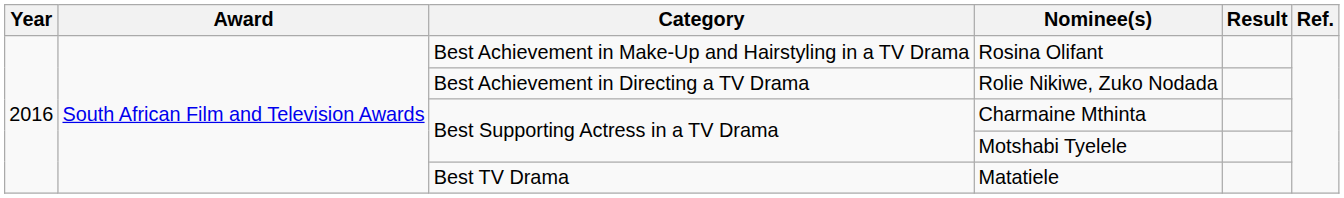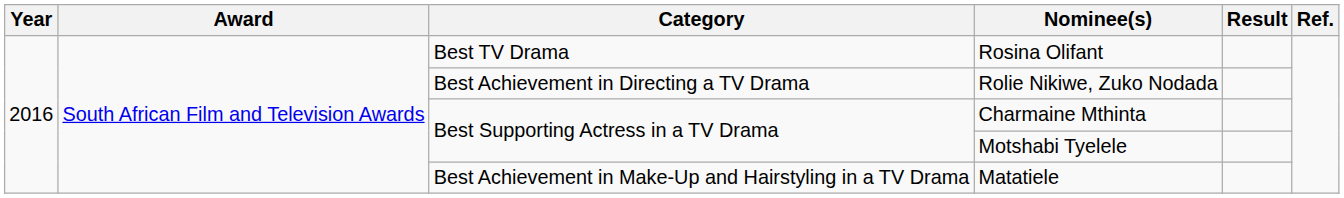 <table class="wikitable sortable plainrowheaders" style="font-size\">
 <tr>
 <th>Year</th>
 <th>Award</th>
 <th>Category</th>
 <th>Nominee(s)</th>
 <th>Result</th>
 <th>Ref.</th>
 </tr>
 <tr>
 <td rowspan="5">2016</td>
 <td rowspan="5"><a href='#'>South African Film and Television Awards</a></td>
-<td>Best Achievement in Make-Up and Hairstyling in  a TV Drama</td>
+<td>Best TV Drama</td>
 <td>Rosina Olifant</td>
 <td></td>
 <td rowspan="5"></td>
 </tr>
 <tr>
 <td>Best Achievement in Directing a TV Drama</td>
 <td>Rolie Nikiwe, Zuko Nodada</td>
 <td></td>
 </tr>
 <tr>
 <td rowspan="2">Best Supporting Actress in a TV Drama</td>
 <td>Charmaine Mthinta</td>
 <td></td>
 </tr>
 <tr>
 <td>Motshabi Tyelele</td>
 <td></td>
 </tr>
 <tr>
-<td>Best TV Drama</td>
+<td>Best Achievement in Make-Up and Hairstyling in  a TV Drama</td>
 <td>Matatiele</td>
 <td></td>
 </tr>
 </table>
